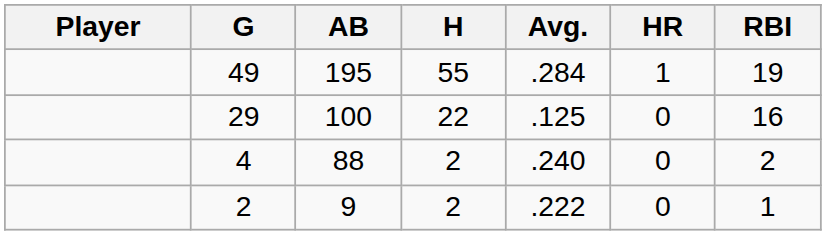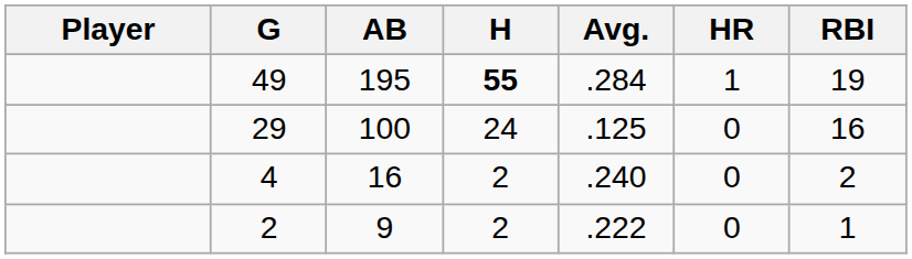 <table class="wikitable sortable">
 <tr>
 <th bgcolor="#DDDDFF" width="16%">Player</th>
 <th bgcolor="#DDDDFF" width="9%">G</th>
 <th bgcolor="#DDDDFF" width="9%">AB</th>
 <th bgcolor="#DDDDFF" width="9%">H</th>
 <th bgcolor="#DDDDFF" width="9%">Avg.</th>
 <th bgcolor="#DDDDFF" width="9%">HR</th>
 <th bgcolor="#DDDDFF" width="9%">RBI</th>
 </tr>
 <tr align="center">
 <td></td>
 <td>49</td>
 <td>195</td>
-<td>55</td>
+<td><strong>55</strong></td>
 <td>.284</td>
 <td>1</td>
 <td>19</td>
 </tr>
 <tr align="center">
 <td></td>
 <td>29</td>
 <td>100</td>
-<td>22</td>
+<td>24</td>
 <td>.125</td>
 <td>0</td>
 <td>16</td>
 </tr>
 <tr align="center">
 <td></td>
 <td>4</td>
-<td>88</td>
+<td>16</td>
 <td>2</td>
 <td>.240</td>
 <td>0</td>
 <td>2</td>
 </tr>
 <tr align="center">
 <td></td>
 <td>2</td>
 <td>9</td>
 <td>2</td>
 <td>.222</td>
 <td>0</td>
 <td>1</td>
 </tr>
 </table>
